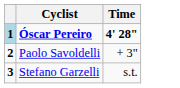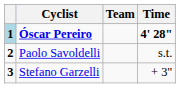 <table class="wikitable">
 <tr style="background:#ccccff;">
 <th></th>
 <th>Cyclist</th>
+<th>Team</th>
 <th>Time</th>
 </tr>
 <tr>
 <td style="background: lightblue;"><strong>1</strong></td>
 <td><strong><a href='#'>Óscar Pereiro</a></strong></td>
+<td><strong></strong></td>
 <td align=right><strong>4' 28"</strong></td>
 </tr>
 <tr>
 <td><strong>2</strong></td>
 <td><a href='#'>Paolo Savoldelli</a></td>
-<td align=right>+ 3"</td>
+<td></td>
+<td align=right>s.t.</td>
 </tr>
 <tr>
 <td><strong>3</strong></td>
 <td><a href='#'>Stefano Garzelli</a></td>
-<td align=right>s.t.</td>
+<td></td>
+<td align=right>+ 3"</td>
 </tr>
 </table>
